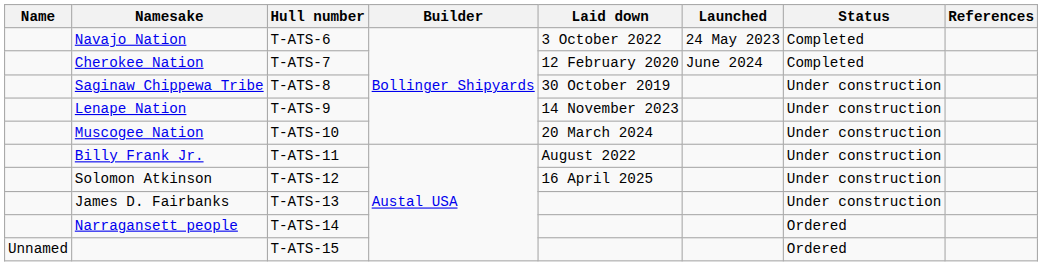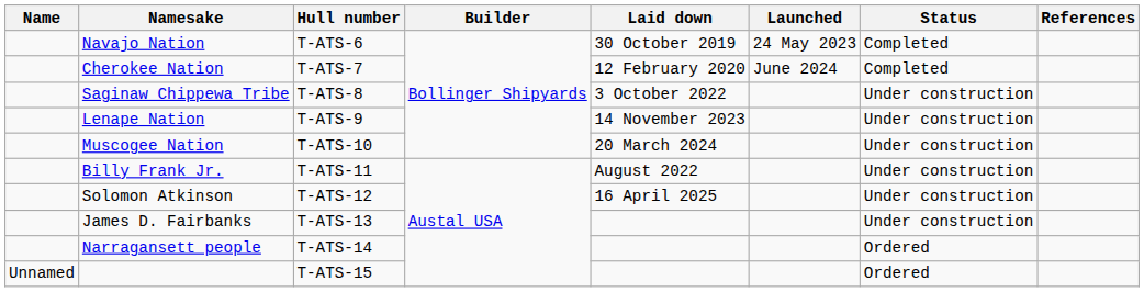 <table class="wikitable">
 <tr>
 <th>Name</th>
 <th>Namesake</th>
 <th>Hull number</th>
 <th>Builder</th>
 <th>Laid down</th>
 <th>Launched</th>
 <th>Status</th>
 <th>References</th>
 </tr>
 <tr>
 <td></td>
 <td><a href='#'>Navajo Nation</a></td>
 <td>T-ATS-6</td>
 <td rowspan="5"><a href='#'>Bollinger Shipyards</a></td>
-<td>3 October 2022</td>
+<td>30 October 2019</td>
 <td>24 May 2023</td>
 <td>Completed</td>
 <td></td>
 </tr>
 <tr>
 <td></td>
 <td><a href='#'>Cherokee Nation</a></td>
 <td>T-ATS-7</td>
 <td>12 February 2020</td>
 <td>June 2024</td>
 <td>Completed</td>
 <td></td>
 </tr>
 <tr>
 <td></td>
 <td><a href='#'>Saginaw Chippewa Tribe</a></td>
 <td>T-ATS-8</td>
-<td>30 October 2019</td>
+<td>3 October 2022</td>
 <td></td>
 <td>Under construction</td>
 <td></td>
 </tr>
 <tr>
 <td></td>
 <td><a href='#'>Lenape Nation</a></td>
 <td>T-ATS-9</td>
 <td>14 November 2023</td>
 <td></td>
 <td>Under construction</td>
 <td></td>
 </tr>
 <tr>
 <td></td>
 <td><a href='#'>Muscogee Nation</a></td>
 <td>T-ATS-10</td>
 <td>20 March 2024</td>
 <td></td>
 <td>Under construction</td>
 <td></td>
 </tr>
 <tr>
 <td></td>
 <td><a href='#'>Billy Frank Jr.</a></td>
 <td>T-ATS-11</td>
 <td rowspan="5"><a href='#'>Austal USA</a></td>
 <td>August 2022</td>
 <td></td>
 <td>Under construction</td>
 <td></td>
 </tr>
 <tr>
 <td></td>
 <td>Solomon Atkinson</td>
 <td>T-ATS-12</td>
 <td>16 April 2025</td>
 <td></td>
 <td>Under construction</td>
 <td></td>
 </tr>
 <tr>
 <td></td>
 <td>James D. Fairbanks</td>
 <td>T-ATS-13</td>
 <td></td>
 <td></td>
 <td>Under construction</td>
 <td></td>
 </tr>
 <tr>
 <td></td>
 <td><a href='#'>Narragansett people</a></td>
 <td>T-ATS-14</td>
 <td></td>
 <td></td>
 <td>Ordered</td>
 <td></td>
 </tr>
 <tr>
 <td>Unnamed</td>
 <td></td>
 <td>T-ATS-15</td>
 <td></td>
 <td></td>
 <td>Ordered</td>
 <td></td>
 </tr>
 </table>
